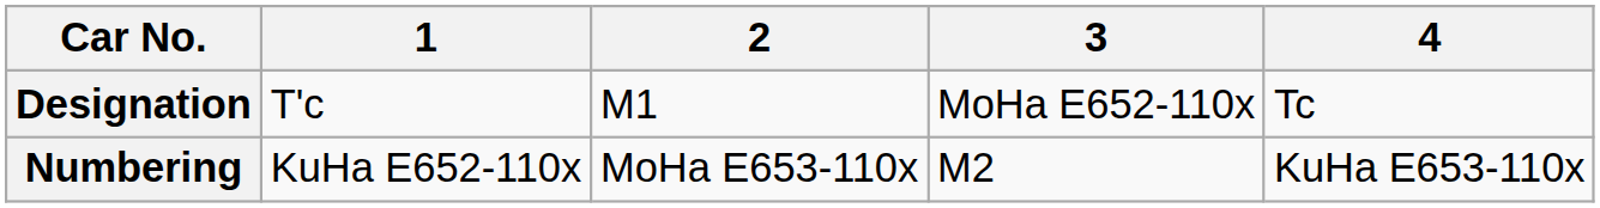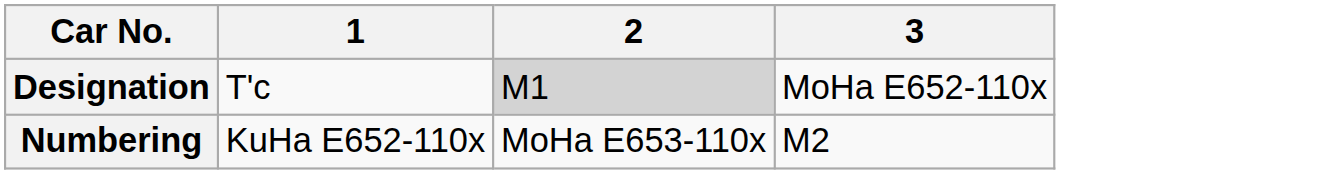 <table class="wikitable">
 <tr>
 <th>Car No.</th>
 <th>1</th>
 <th>2</th>
 <th>3</th>
-<th>4</th>
 </tr>
 <tr>
 <th>Designation</th>
 <td>T'c</td>
-<td>M1</td>
+<td style="background: lightgrey;">M1</td>
 <td>MoHa E652-110x</td>
-<td>Tc</td>
 </tr>
 <tr>
 <th>Numbering</th>
 <td>KuHa E652-110x</td>
 <td>MoHa E653-110x</td>
 <td>M2</td>
-<td>KuHa E653-110x</td>
 </tr>
 </table>
